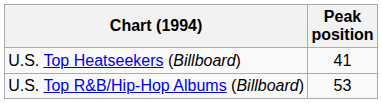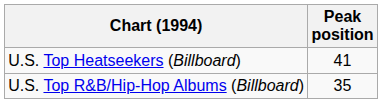 <table class="wikitable sortable">
 <tr>
 <th>Chart (1994)</th>
 <th>Peak<br>position</th>
 </tr>
 <tr>
 <td>U.S. <a href='#'>Top Heatseekers</a> (<em>Billboard</em>)</td>
 <td align="center">41</td>
 </tr>
 <tr>
 <td>U.S. <a href='#'>Top R&B/Hip-Hop Albums</a> (<em>Billboard</em>)</td>
-<td align="center">53</td>
+<td align="center">35</td>
 </tr>
 <tr>
 </tr>
 </table>
